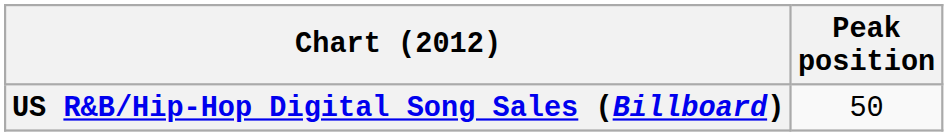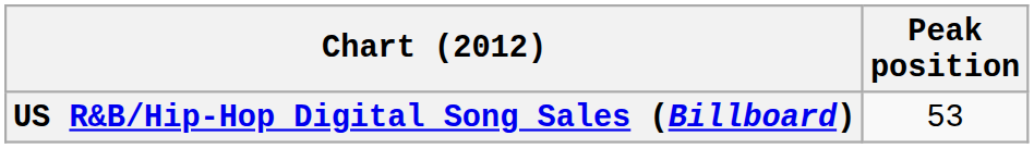 <table class="wikitable plainrowheaders" style="text-align:center">
 <tr>
 <th scope="col">Chart (2012)</th>
 <th scope="col">Peak<br>position</th>
 </tr>
 <tr>
 <th scope="row">US <a href='#'>R&B/Hip-Hop Digital Song Sales</a> (<em><a href='#'>Billboard</a></em>)</th>
-<td>50</td>
+<td>53</td>
 </tr>
 </table>
